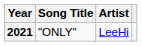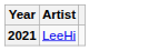 <table class="wikitable sortable plainrowheaders">
 <tr>
 <th scope="col">Year</th>
-<th scope="col">Song Title</th>
 <th scope="col">Artist</th>
 <th scope="col" class="unsortable"></th>
 </tr>
 <tr>
 <th scope="row">2021</th>
-<td>"ONLY"</td>
 <td><a href='#'>LeeHi</a></td>
 <td></td>
 </tr>
 </table>
